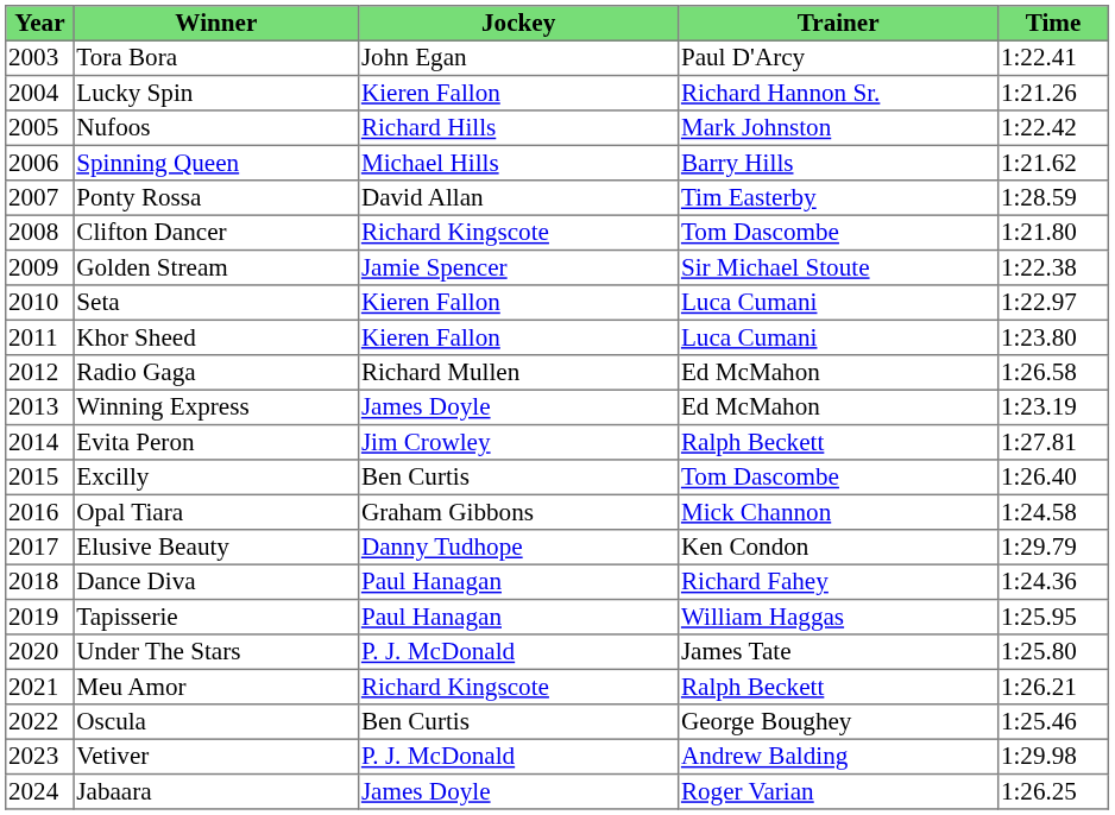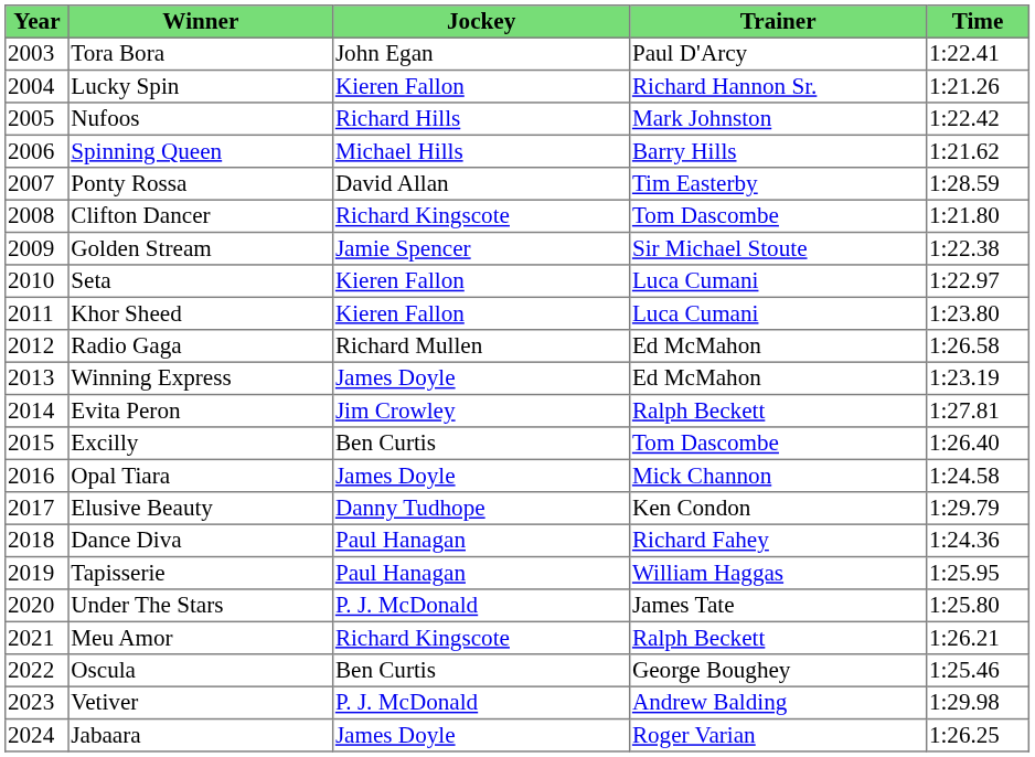 <table class = "sortable" | border="1" style="border-collapse: collapse; font-size:90%">
 <tr bgcolor="#77dd77" align="center">
 <th style="width:36px"><strong>Year</strong></th>
 <th style="width:160px"><strong>Winner</strong></th>
 <th style="width:180px"><strong>Jockey</strong></th>
 <th style="width:180px"><strong>Trainer</strong></th>
 <th style="width:60px"><strong>Time</strong></th>
 </tr>
 <tr>
 <td>2003</td>
 <td>Tora Bora</td>
 <td>John Egan</td>
 <td>Paul D'Arcy</td>
 <td>1:22.41</td>
 </tr>
 <tr>
 <td>2004</td>
 <td>Lucky Spin</td>
 <td><a href='#'>Kieren Fallon</a></td>
 <td><a href='#'>Richard Hannon Sr.</a></td>
 <td>1:21.26</td>
 </tr>
 <tr>
 <td>2005</td>
 <td>Nufoos</td>
 <td><a href='#'>Richard Hills</a></td>
 <td><a href='#'>Mark Johnston</a></td>
 <td>1:22.42</td>
 </tr>
 <tr>
 <td>2006</td>
 <td><a href='#'>Spinning Queen</a></td>
 <td><a href='#'>Michael Hills</a></td>
 <td><a href='#'>Barry Hills</a></td>
 <td>1:21.62</td>
 </tr>
 <tr>
 <td>2007</td>
 <td>Ponty Rossa</td>
 <td>David Allan</td>
 <td><a href='#'>Tim Easterby</a></td>
 <td>1:28.59</td>
 </tr>
 <tr>
 <td>2008</td>
 <td>Clifton Dancer</td>
 <td><a href='#'>Richard Kingscote</a></td>
 <td><a href='#'>Tom Dascombe</a></td>
 <td>1:21.80</td>
 </tr>
 <tr>
 <td>2009</td>
 <td>Golden Stream</td>
 <td><a href='#'>Jamie Spencer</a></td>
 <td><a href='#'>Sir Michael Stoute</a></td>
 <td>1:22.38</td>
 </tr>
 <tr>
 <td>2010</td>
 <td>Seta</td>
 <td><a href='#'>Kieren Fallon</a></td>
 <td><a href='#'>Luca Cumani</a></td>
 <td>1:22.97</td>
 </tr>
 <tr>
 <td>2011</td>
 <td>Khor Sheed</td>
 <td><a href='#'>Kieren Fallon</a></td>
 <td><a href='#'>Luca Cumani</a></td>
 <td>1:23.80</td>
 </tr>
 <tr>
 <td>2012</td>
 <td>Radio Gaga</td>
 <td>Richard Mullen</td>
 <td>Ed McMahon</td>
 <td>1:26.58</td>
 </tr>
 <tr>
 <td>2013</td>
 <td>Winning Express</td>
 <td><a href='#'>James Doyle</a></td>
 <td>Ed McMahon</td>
 <td>1:23.19</td>
 </tr>
 <tr>
 <td>2014</td>
 <td>Evita Peron</td>
 <td><a href='#'>Jim Crowley</a></td>
 <td><a href='#'>Ralph Beckett</a></td>
 <td>1:27.81</td>
 </tr>
 <tr>
 <td>2015</td>
 <td>Excilly</td>
 <td>Ben Curtis</td>
 <td><a href='#'>Tom Dascombe</a></td>
 <td>1:26.40</td>
 </tr>
 <tr>
 <td>2016</td>
 <td>Opal Tiara</td>
-<td>Graham Gibbons</td>
+<td><a href='#'>James Doyle</a></td>
 <td><a href='#'>Mick Channon</a></td>
 <td>1:24.58</td>
 </tr>
 <tr>
 <td>2017</td>
 <td>Elusive Beauty</td>
 <td><a href='#'>Danny Tudhope</a></td>
 <td>Ken Condon</td>
 <td>1:29.79</td>
 </tr>
 <tr>
 <td>2018</td>
 <td>Dance Diva</td>
 <td><a href='#'>Paul Hanagan</a></td>
 <td><a href='#'>Richard Fahey</a></td>
 <td>1:24.36</td>
 </tr>
 <tr>
 <td>2019</td>
 <td>Tapisserie</td>
 <td><a href='#'>Paul Hanagan</a></td>
 <td><a href='#'>William Haggas</a></td>
 <td>1:25.95</td>
 </tr>
 <tr>
 <td>2020</td>
 <td>Under The Stars</td>
 <td><a href='#'>P. J. McDonald</a></td>
 <td>James Tate</td>
 <td>1:25.80</td>
 </tr>
 <tr>
 <td>2021</td>
 <td>Meu Amor</td>
 <td><a href='#'>Richard Kingscote</a></td>
 <td><a href='#'>Ralph Beckett</a></td>
 <td>1:26.21</td>
 </tr>
 <tr>
 <td>2022</td>
 <td>Oscula</td>
 <td>Ben Curtis</td>
 <td>George Boughey</td>
 <td>1:25.46</td>
 </tr>
 <tr>
 <td>2023</td>
 <td>Vetiver</td>
 <td><a href='#'>P. J. McDonald</a></td>
 <td><a href='#'>Andrew Balding</a></td>
 <td>1:29.98</td>
 </tr>
 <tr>
 <td>2024</td>
 <td>Jabaara</td>
 <td><a href='#'>James Doyle</a></td>
 <td><a href='#'>Roger Varian</a></td>
 <td>1:26.25</td>
 </tr>
 </table>
